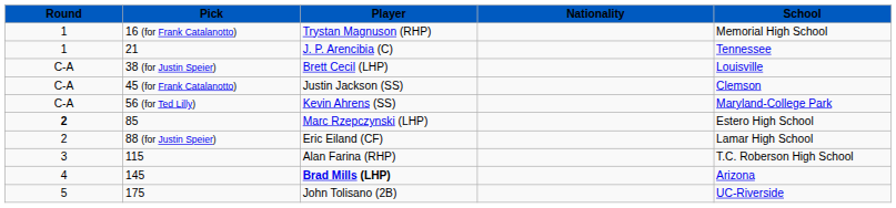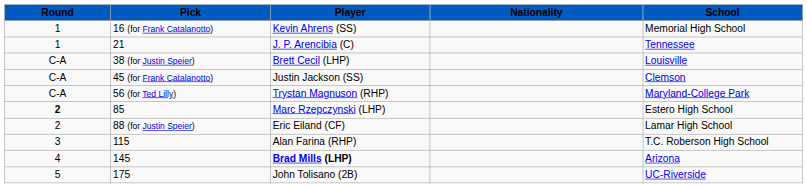 <table class="wikitable sortable sortable">
 <tr>
 <th style="background:#005ac0;" width="10%">Round</th>
 <th style="background:#005ac0;" width="15%">Pick</th>
 <th style="background:#005ac0;" width="15%">Player</th>
 <th style="background:#005ac0;" width="20%">Nationality</th>
 <th style="background:#005ac0;" width="15%">School</th>
 </tr>
 <tr>
 <td align=center>1</td>
 <td>16 <small>(for <a href='#'>Frank Catalanotto</a>)</small></td>
-<td><a href='#'>Trystan Magnuson</a> (RHP)</td>
+<td><a href='#'>Kevin Ahrens</a> (SS)</td>
 <td></td>
 <td>Memorial High School</td>
 </tr>
 <tr>
 <td align=center>1</td>
 <td>21</td>
 <td><a href='#'>J. P. Arencibia</a> (C)</td>
 <td></td>
 <td><a href='#'>Tennessee</a></td>
 </tr>
 <tr>
 <td align=center>C-A</td>
 <td>38 <small>(for <a href='#'>Justin Speier</a>)</small></td>
 <td><a href='#'>Brett Cecil</a> (LHP)</td>
 <td></td>
 <td><a href='#'>Louisville</a></td>
 </tr>
 <tr>
 <td align=center>C-A</td>
 <td>45 <small>(for <a href='#'>Frank Catalanotto</a>)</small></td>
 <td>Justin Jackson (SS)</td>
 <td></td>
 <td><a href='#'>Clemson</a></td>
 </tr>
 <tr>
 <td align=center>C-A</td>
 <td>56 <small>(for <a href='#'>Ted Lilly</a>)</small></td>
-<td><a href='#'>Kevin Ahrens</a> (SS)</td>
+<td><a href='#'>Trystan Magnuson</a> (RHP)</td>
 <td></td>
 <td><a href='#'>Maryland-College Park</a></td>
 </tr>
 <tr>
 <td align=center><strong>2</strong></td>
 <td>85</td>
 <td><a href='#'>Marc Rzepczynski</a> (LHP)</td>
 <td></td>
 <td>Estero High School</td>
 </tr>
 <tr>
 <td align=center>2</td>
 <td>88 <small>(for <a href='#'>Justin Speier</a>)</small></td>
 <td>Eric Eiland (CF)</td>
 <td></td>
 <td>Lamar High School</td>
 </tr>
 <tr>
 <td align=center>3</td>
 <td>115</td>
 <td>Alan Farina (RHP)</td>
 <td></td>
 <td>T.C. Roberson High School</td>
 </tr>
 <tr>
 <td align=center>4</td>
 <td>145</td>
 <td><strong><a href='#'>Brad Mills</a> (LHP)</strong></td>
 <td></td>
 <td><a href='#'>Arizona</a></td>
 </tr>
 <tr>
 <td align=center>5</td>
 <td>175</td>
 <td>John Tolisano (2B)</td>
 <td></td>
 <td><a href='#'>UC-Riverside</a></td>
 </tr>
 </table>
